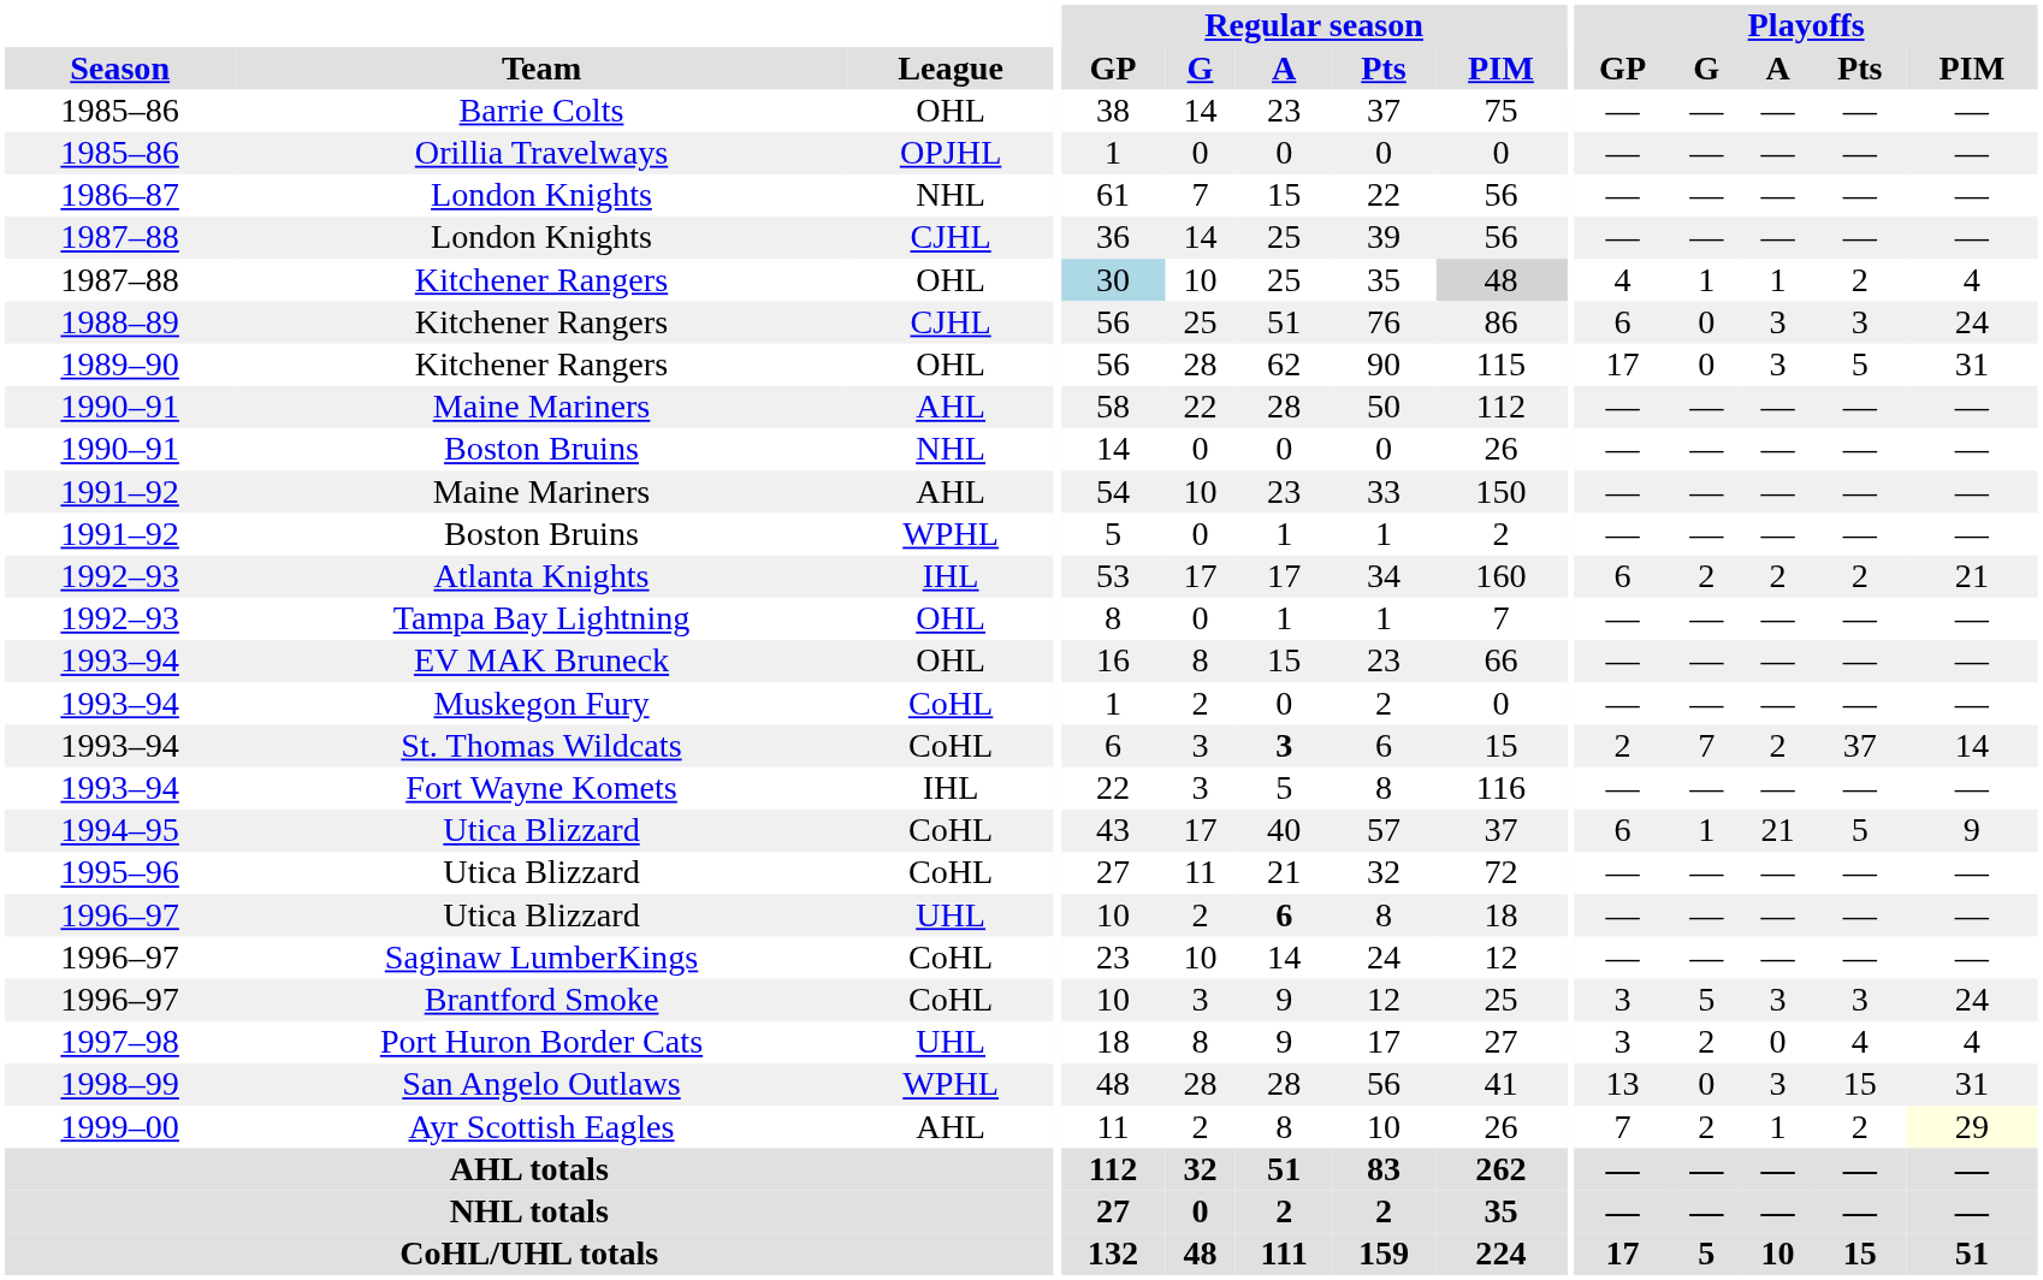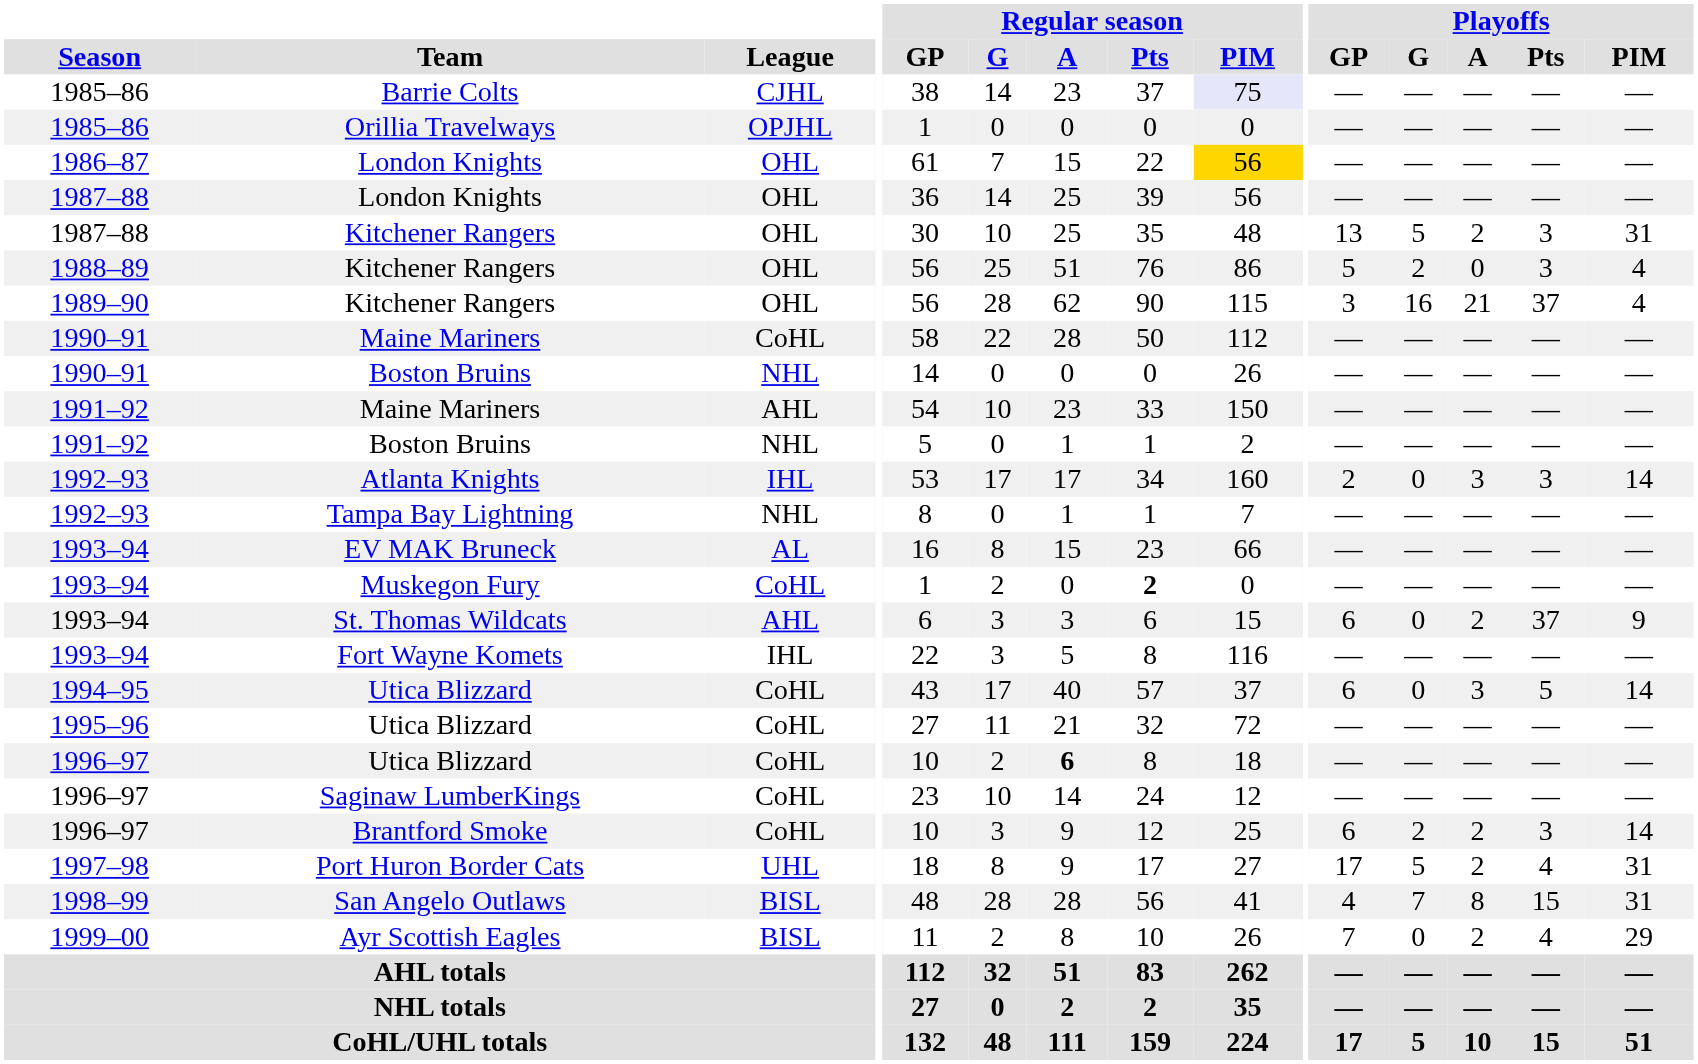 <table border="0" cellpadding="1" cellspacing="0" style="text-align:center; width:60em">
 <tr bgcolor="#e0e0e0">
 <th colspan="3" bgcolor="#ffffff"></th>
 <th rowspan="99" bgcolor="#ffffff"></th>
 <th colspan="5"><a href='#'>Regular season</a></th>
 <th rowspan="99" bgcolor="#ffffff"></th>
 <th colspan="5"><a href='#'>Playoffs</a></th>
 </tr>
 <tr bgcolor="#e0e0e0">
 <th><a href='#'>Season</a></th>
 <th>Team</th>
 <th>League</th>
 <th>GP</th>
 <th><a href='#'>G</a></th>
 <th><a href='#'>A</a></th>
 <th><a href='#'>Pts</a></th>
 <th><a href='#'>PIM</a></th>
 <th>GP</th>
 <th>G</th>
 <th>A</th>
 <th>Pts</th>
 <th>PIM</th>
 </tr>
 <tr>
 <td>1985–86</td>
 <td><a href='#'>Barrie Colts</a></td>
-<td>OHL</td>
+<td><a href='#'>CJHL</a></td>
 <td>38</td>
 <td>14</td>
 <td>23</td>
 <td>37</td>
-<td>75</td>
+<td style="background: lavender;">75</td>
 <td>—</td>
 <td>—</td>
 <td>—</td>
 <td>—</td>
 <td>—</td>
 </tr>
 <tr bgcolor="#f0f0f0">
 <td><a href='#'>1985–86</a></td>
 <td><a href='#'>Orillia Travelways</a></td>
 <td><a href='#'>OPJHL</a></td>
 <td>1</td>
 <td>0</td>
 <td>0</td>
 <td>0</td>
 <td>0</td>
 <td>—</td>
 <td>—</td>
 <td>—</td>
 <td>—</td>
 <td>—</td>
 </tr>
 <tr>
 <td><a href='#'>1986–87</a></td>
 <td><a href='#'>London Knights</a></td>
-<td>NHL</td>
+<td><a href='#'>OHL</a></td>
 <td>61</td>
 <td>7</td>
 <td>15</td>
 <td>22</td>
-<td>56</td>
+<td style="background: gold;">56</td>
 <td>—</td>
 <td>—</td>
 <td>—</td>
 <td>—</td>
 <td>—</td>
 </tr>
 <tr bgcolor="#f0f0f0">
 <td><a href='#'>1987–88</a></td>
 <td>London Knights</td>
-<td><a href='#'>CJHL</a></td>
+<td>OHL</td>
 <td>36</td>
 <td>14</td>
 <td>25</td>
 <td>39</td>
 <td>56</td>
 <td>—</td>
 <td>—</td>
 <td>—</td>
 <td>—</td>
 <td>—</td>
 </tr>
 <tr>
 <td>1987–88</td>
 <td><a href='#'>Kitchener Rangers</a></td>
 <td>OHL</td>
-<td style="background: lightblue;">30</td>
+<td>30</td>
 <td>10</td>
 <td>25</td>
 <td>35</td>
-<td style="background: lightgrey;">48</td>
-<td>4</td>
-<td>1</td>
-<td>1</td>
+<td>48</td>
+<td>13</td>
+<td>5</td>
 <td>2</td>
-<td>4</td>
+<td>3</td>
+<td>31</td>
 </tr>
 <tr bgcolor="#f0f0f0">
 <td><a href='#'>1988–89</a></td>
 <td>Kitchener Rangers</td>
-<td><a href='#'>CJHL</a></td>
+<td>OHL</td>
 <td>56</td>
 <td>25</td>
 <td>51</td>
 <td>76</td>
 <td>86</td>
-<td>6</td>
+<td>5</td>
+<td>2</td>
 <td>0</td>
 <td>3</td>
-<td>3</td>
-<td>24</td>
+<td>4</td>
 </tr>
 <tr>
 <td><a href='#'>1989–90</a></td>
 <td>Kitchener Rangers</td>
 <td>OHL</td>
 <td>56</td>
 <td>28</td>
 <td>62</td>
 <td>90</td>
 <td>115</td>
-<td>17</td>
-<td>0</td>
 <td>3</td>
-<td>5</td>
-<td>31</td>
+<td>16</td>
+<td>21</td>
+<td>37</td>
+<td>4</td>
 </tr>
 <tr bgcolor="#f0f0f0">
 <td><a href='#'>1990–91</a></td>
 <td><a href='#'>Maine Mariners</a></td>
-<td><a href='#'>AHL</a></td>
+<td>CoHL</td>
 <td>58</td>
 <td>22</td>
 <td>28</td>
 <td>50</td>
 <td>112</td>
 <td>—</td>
 <td>—</td>
 <td>—</td>
 <td>—</td>
 <td>—</td>
 </tr>
 <tr>
 <td><a href='#'>1990–91</a></td>
 <td><a href='#'>Boston Bruins</a></td>
 <td><a href='#'>NHL</a></td>
 <td>14</td>
 <td>0</td>
 <td>0</td>
 <td>0</td>
 <td>26</td>
 <td>—</td>
 <td>—</td>
 <td>—</td>
 <td>—</td>
 <td>—</td>
 </tr>
 <tr bgcolor="#f0f0f0">
 <td><a href='#'>1991–92</a></td>
 <td>Maine Mariners</td>
 <td>AHL</td>
 <td>54</td>
 <td>10</td>
 <td>23</td>
 <td>33</td>
 <td>150</td>
 <td>—</td>
 <td>—</td>
 <td>—</td>
 <td>—</td>
 <td>—</td>
 </tr>
 <tr>
 <td><a href='#'>1991–92</a></td>
 <td>Boston Bruins</td>
-<td><a href='#'>WPHL</a></td>
+<td>NHL</td>
 <td>5</td>
 <td>0</td>
 <td>1</td>
 <td>1</td>
 <td>2</td>
 <td>—</td>
 <td>—</td>
 <td>—</td>
 <td>—</td>
 <td>—</td>
 </tr>
 <tr bgcolor="#f0f0f0">
 <td><a href='#'>1992–93</a></td>
 <td><a href='#'>Atlanta Knights</a></td>
 <td><a href='#'>IHL</a></td>
 <td>53</td>
 <td>17</td>
 <td>17</td>
 <td>34</td>
 <td>160</td>
-<td>6</td>
 <td>2</td>
-<td>2</td>
-<td>2</td>
-<td>21</td>
+<td>0</td>
+<td>3</td>
+<td>3</td>
+<td>14</td>
 </tr>
 <tr>
 <td><a href='#'>1992–93</a></td>
 <td><a href='#'>Tampa Bay Lightning</a></td>
-<td><a href='#'>OHL</a></td>
+<td>NHL</td>
 <td>8</td>
 <td>0</td>
 <td>1</td>
 <td>1</td>
 <td>7</td>
 <td>—</td>
 <td>—</td>
 <td>—</td>
 <td>—</td>
 <td>—</td>
 </tr>
 <tr bgcolor="#f0f0f0">
 <td><a href='#'>1993–94</a></td>
 <td><a href='#'>EV MAK Bruneck</a></td>
-<td>OHL</td>
+<td><a href='#'>AL</a></td>
 <td>16</td>
 <td>8</td>
 <td>15</td>
 <td>23</td>
 <td>66</td>
 <td>—</td>
 <td>—</td>
 <td>—</td>
 <td>—</td>
 <td>—</td>
 </tr>
 <tr>
 <td><a href='#'>1993–94</a></td>
 <td><a href='#'>Muskegon Fury</a></td>
 <td><a href='#'>CoHL</a></td>
 <td>1</td>
 <td>2</td>
 <td>0</td>
-<td>2</td>
+<td><strong>2</strong></td>
 <td>0</td>
 <td>—</td>
 <td>—</td>
 <td>—</td>
 <td>—</td>
 <td>—</td>
 </tr>
 <tr bgcolor="#f0f0f0">
 <td>1993–94</td>
 <td><a href='#'>St. Thomas Wildcats</a></td>
-<td>CoHL</td>
+<td><a href='#'>AHL</a></td>
 <td>6</td>
 <td>3</td>
-<td><strong>3</strong></td>
+<td>3</td>
 <td>6</td>
 <td>15</td>
-<td>2</td>
-<td>7</td>
+<td>6</td>
+<td>0</td>
 <td>2</td>
 <td>37</td>
-<td>14</td>
+<td>9</td>
 </tr>
 <tr>
 <td><a href='#'>1993–94</a></td>
 <td><a href='#'>Fort Wayne Komets</a></td>
 <td>IHL</td>
 <td>22</td>
 <td>3</td>
 <td>5</td>
 <td>8</td>
 <td>116</td>
 <td>—</td>
 <td>—</td>
 <td>—</td>
 <td>—</td>
 <td>—</td>
 </tr>
 <tr bgcolor="#f0f0f0">
 <td><a href='#'>1994–95</a></td>
 <td><a href='#'>Utica Blizzard</a></td>
 <td>CoHL</td>
 <td>43</td>
 <td>17</td>
 <td>40</td>
 <td>57</td>
 <td>37</td>
 <td>6</td>
-<td>1</td>
-<td>21</td>
+<td>0</td>
+<td>3</td>
 <td>5</td>
-<td>9</td>
+<td>14</td>
 </tr>
 <tr>
 <td><a href='#'>1995–96</a></td>
 <td>Utica Blizzard</td>
 <td>CoHL</td>
 <td>27</td>
 <td>11</td>
 <td>21</td>
 <td>32</td>
 <td>72</td>
 <td>—</td>
 <td>—</td>
 <td>—</td>
 <td>—</td>
 <td>—</td>
 </tr>
 <tr bgcolor="#f0f0f0">
 <td><a href='#'>1996–97</a></td>
 <td>Utica Blizzard</td>
-<td><a href='#'>UHL</a></td>
+<td>CoHL</td>
 <td>10</td>
 <td>2</td>
 <td><strong>6</strong></td>
 <td>8</td>
 <td>18</td>
 <td>—</td>
 <td>—</td>
 <td>—</td>
 <td>—</td>
 <td>—</td>
 </tr>
 <tr>
 <td>1996–97</td>
 <td><a href='#'>Saginaw LumberKings</a></td>
 <td>CoHL</td>
 <td>23</td>
 <td>10</td>
 <td>14</td>
 <td>24</td>
 <td>12</td>
 <td>—</td>
 <td>—</td>
 <td>—</td>
 <td>—</td>
 <td>—</td>
 </tr>
 <tr bgcolor="#f0f0f0">
 <td>1996–97</td>
 <td><a href='#'>Brantford Smoke</a></td>
 <td>CoHL</td>
 <td>10</td>
 <td>3</td>
 <td>9</td>
 <td>12</td>
 <td>25</td>
+<td>6</td>
+<td>2</td>
+<td>2</td>
 <td>3</td>
-<td>5</td>
-<td>3</td>
-<td>3</td>
-<td>24</td>
+<td>14</td>
 </tr>
 <tr>
 <td><a href='#'>1997–98</a></td>
 <td><a href='#'>Port Huron Border Cats</a></td>
 <td><a href='#'>UHL</a></td>
 <td>18</td>
 <td>8</td>
 <td>9</td>
 <td>17</td>
 <td>27</td>
-<td>3</td>
+<td>17</td>
+<td>5</td>
 <td>2</td>
-<td>0</td>
 <td>4</td>
-<td>4</td>
+<td>31</td>
 </tr>
 <tr bgcolor="#f0f0f0">
 <td><a href='#'>1998–99</a></td>
 <td><a href='#'>San Angelo Outlaws</a></td>
-<td><a href='#'>WPHL</a></td>
+<td><a href='#'>BISL</a></td>
 <td>48</td>
 <td>28</td>
 <td>28</td>
 <td>56</td>
 <td>41</td>
-<td>13</td>
-<td>0</td>
-<td>3</td>
+<td>4</td>
+<td>7</td>
+<td>8</td>
 <td>15</td>
 <td>31</td>
 </tr>
 <tr>
 <td><a href='#'>1999–00</a></td>
 <td><a href='#'>Ayr Scottish Eagles</a></td>
-<td>AHL</td>
+<td><a href='#'>BISL</a></td>
 <td>11</td>
 <td>2</td>
 <td>8</td>
 <td>10</td>
 <td>26</td>
 <td>7</td>
+<td>0</td>
 <td>2</td>
-<td>1</td>
-<td>2</td>
-<td style="background: lightyellow;">29</td>
+<td>4</td>
+<td>29</td>
 </tr>
 <tr bgcolor="#e0e0e0">
 <th colspan="3">AHL totals</th>
 <th>112</th>
 <th>32</th>
 <th>51</th>
 <th>83</th>
 <th>262</th>
 <th>—</th>
 <th>—</th>
 <th>—</th>
 <th>—</th>
 <th>—</th>
 </tr>
 <tr bgcolor="#e0e0e0">
 <th colspan="3">NHL totals</th>
 <th>27</th>
 <th>0</th>
 <th>2</th>
 <th>2</th>
 <th>35</th>
 <th>—</th>
 <th>—</th>
 <th>—</th>
 <th>—</th>
 <th>—</th>
 </tr>
 <tr bgcolor="#e0e0e0">
 <th colspan="3">CoHL/UHL totals</th>
 <th>132</th>
 <th>48</th>
 <th>111</th>
 <th>159</th>
 <th>224</th>
 <th>17</th>
 <th>5</th>
 <th>10</th>
 <th>15</th>
 <th>51</th>
 </tr>
 </table>
